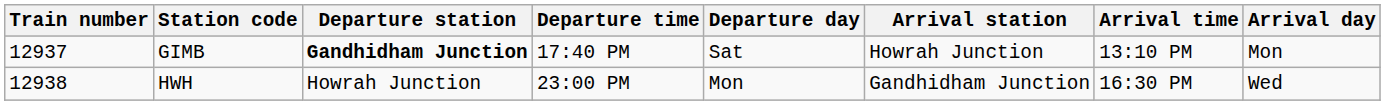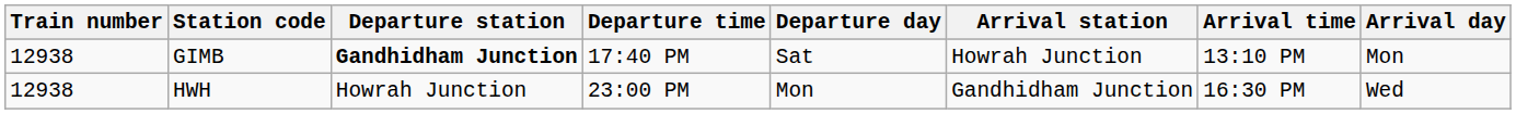 <table class="wikitable">
 <tr>
 <th>Train number</th>
 <th>Station code</th>
 <th>Departure station</th>
 <th>Departure time</th>
 <th>Departure day</th>
 <th>Arrival station</th>
 <th>Arrival time</th>
 <th>Arrival day</th>
 </tr>
 <tr>
-<td>12937</td>
+<td>12938</td>
 <td>GIMB</td>
 <td><strong>Gandhidham Junction</strong></td>
 <td>17:40 PM</td>
 <td>Sat</td>
 <td>Howrah Junction</td>
 <td>13:10 PM</td>
 <td>Mon</td>
 </tr>
 <tr>
 <td>12938</td>
 <td>HWH</td>
 <td>Howrah Junction</td>
 <td>23:00 PM</td>
 <td>Mon</td>
 <td>Gandhidham Junction</td>
 <td>16:30 PM</td>
 <td>Wed</td>
 </tr>
 </table>
